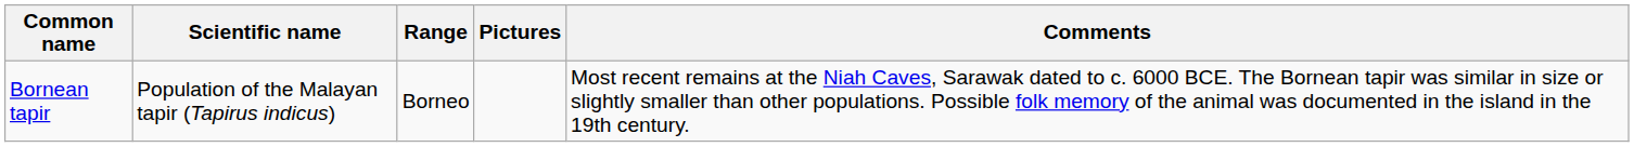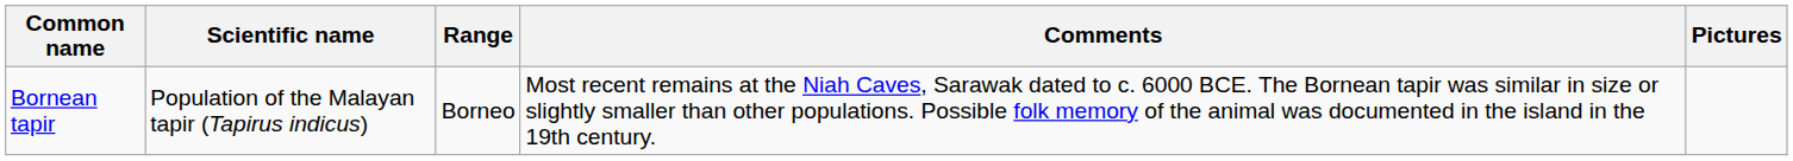 <table class="wikitable">
 <tr>
 <th>Common name</th>
 <th>Scientific name</th>
 <th>Range</th>
+<th class="unsortable">Comments</th>
 <th>Pictures</th>
-<th class="unsortable">Comments</th>
 </tr>
 <tr>
 <td><a href='#'>Bornean tapir</a></td>
 <td>Population of the Malayan tapir (<em>Tapirus indicus</em>)</td>
 <td>Borneo</td>
+<td>Most recent remains at the <a href='#'>Niah Caves</a>, Sarawak dated to c. 6000 BCE. The Bornean tapir was similar in size or slightly smaller than other populations. Possible <a href='#'>folk memory</a> of the animal was documented in the island in the 19th century.</td>
 <td></td>
-<td>Most recent remains at the <a href='#'>Niah Caves</a>, Sarawak dated to c. 6000 BCE. The Bornean tapir was similar in size or slightly smaller than other populations. Possible <a href='#'>folk memory</a> of the animal was documented in the island in the 19th century.</td>
 </tr>
 </table>
